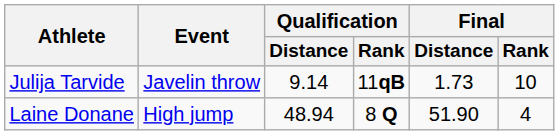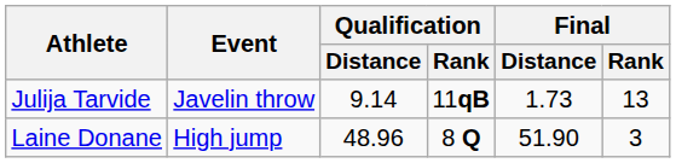 <table class=wikitable style="font-size:90%">
 <tr>
 <th rowspan=2>Athlete</th>
 <th rowspan=2>Event</th>
 <th colspan=2>Qualification</th>
 <th colspan=2>Final</th>
 </tr>
 <tr style="font-size:95%">
 <th>Distance</th>
 <th>Rank</th>
 <th>Distance</th>
 <th>Rank</th>
 </tr>
 <tr align=center>
 <td align=left><a href='#'>Julija Tarvide</a></td>
 <td align=left><a href='#'>Javelin throw</a></td>
 <td>9.14</td>
 <td>11<strong>qB</strong></td>
 <td>1.73</td>
-<td>10</td>
+<td>13</td>
 </tr>
 <tr align=center>
 <td align=left><a href='#'>Laine Donane</a></td>
 <td align=left><a href='#'>High jump</a></td>
-<td>48.94</td>
+<td>48.96</td>
 <td>8 <strong>Q</strong></td>
 <td>51.90</td>
-<td>4</td>
+<td>3</td>
 </tr>
 </table>
